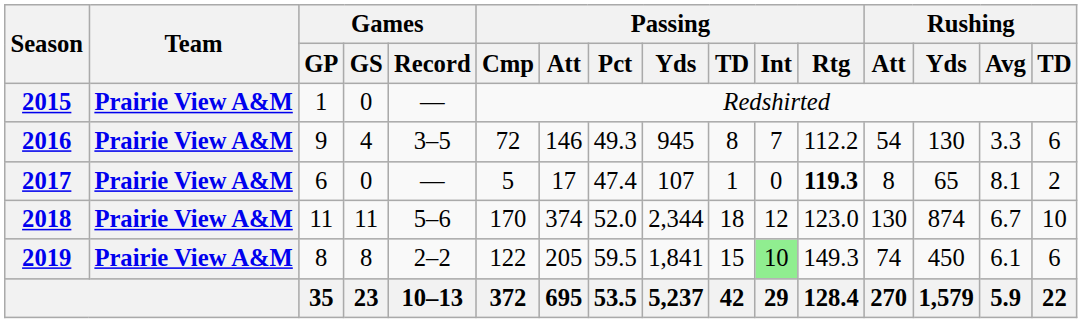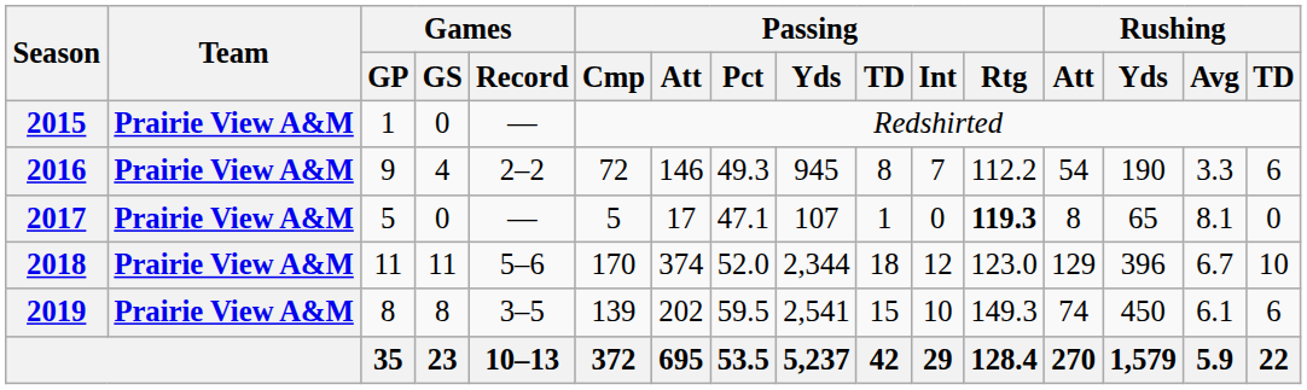 <table class=wikitable style="text-align:center;">
 <tr>
 <th rowspan="2">Season</th>
 <th rowspan="2">Team</th>
 <th colspan="3">Games</th>
 <th colspan="7">Passing</th>
 <th colspan="4">Rushing</th>
 </tr>
 <tr>
 <th>GP</th>
 <th>GS</th>
 <th>Record</th>
 <th>Cmp</th>
 <th>Att</th>
 <th>Pct</th>
 <th>Yds</th>
 <th>TD</th>
 <th>Int</th>
 <th>Rtg</th>
 <th>Att</th>
 <th>Yds</th>
 <th>Avg</th>
 <th>TD</th>
 </tr>
 <tr>
 <th><a href='#'>2015</a></th>
 <th><a href='#'>Prairie View A&M</a></th>
 <td>1</td>
 <td>0</td>
 <td>—</td>
 <td colspan="11"><em>Redshirted </em></td>
 </tr>
 <tr>
 <th><a href='#'>2016</a></th>
 <th><a href='#'>Prairie View A&M</a></th>
 <td>9</td>
 <td>4</td>
-<td>3–5</td>
+<td>2–2</td>
 <td>72</td>
 <td>146</td>
 <td>49.3</td>
 <td>945</td>
 <td>8</td>
 <td>7</td>
 <td>112.2</td>
 <td>54</td>
-<td>130</td>
+<td>190</td>
 <td>3.3</td>
 <td>6</td>
 </tr>
 <tr>
 <th><a href='#'>2017</a></th>
 <th><a href='#'>Prairie View A&M</a></th>
-<td>6</td>
+<td>5</td>
 <td>0</td>
 <td>—</td>
 <td>5</td>
 <td>17</td>
-<td>47.4</td>
+<td>47.1</td>
 <td>107</td>
 <td>1</td>
 <td>0</td>
 <td><strong>119.3</strong></td>
 <td>8</td>
 <td>65</td>
 <td>8.1</td>
-<td>2</td>
+<td>0</td>
 </tr>
 <tr>
 <th><a href='#'>2018</a></th>
 <th><a href='#'>Prairie View A&M</a></th>
 <td>11</td>
 <td>11</td>
 <td>5–6</td>
 <td>170</td>
 <td>374</td>
 <td>52.0</td>
 <td>2,344</td>
 <td>18</td>
 <td>12</td>
 <td>123.0</td>
-<td>130</td>
-<td>874</td>
+<td>129</td>
+<td>396</td>
 <td>6.7</td>
 <td>10</td>
 </tr>
 <tr>
 <th><a href='#'>2019</a></th>
 <th><a href='#'>Prairie View A&M</a></th>
 <td>8</td>
 <td>8</td>
-<td>2–2</td>
-<td>122</td>
-<td>205</td>
+<td>3–5</td>
+<td>139</td>
+<td>202</td>
 <td>59.5</td>
-<td>1,841</td>
+<td>2,541</td>
 <td>15</td>
-<td style="background: lightgreen;">10</td>
+<td>10</td>
 <td>149.3</td>
 <td>74</td>
 <td>450</td>
 <td>6.1</td>
 <td>6</td>
 </tr>
 <tr>
 <th colspan="2"></th>
 <th>35</th>
 <th>23</th>
 <th>10–13</th>
 <th>372</th>
 <th>695</th>
 <th>53.5</th>
 <th>5,237</th>
 <th>42</th>
 <th>29</th>
 <th>128.4</th>
 <th>270</th>
 <th>1,579</th>
 <th>5.9</th>
 <th>22</th>
 </tr>
 </table>
